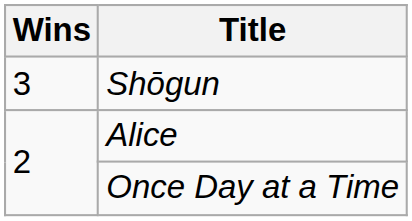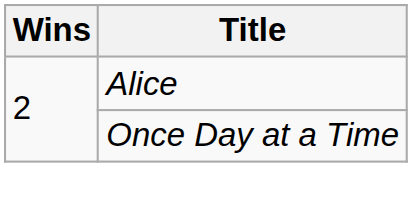 <table class="wikitable">
 <tr>
 <th>Wins</th>
 <th>Title</th>
-</tr>
-<tr>
-<td>3</td>
-<td><em>Shōgun</em></td>
 </tr>
 <tr>
 <td rowspan="2">2</td>
 <td><em>Alice</em></td>
 </tr>
 <tr>
 <td><em>Once Day at a Time</em></td>
 </tr>
 </table>
